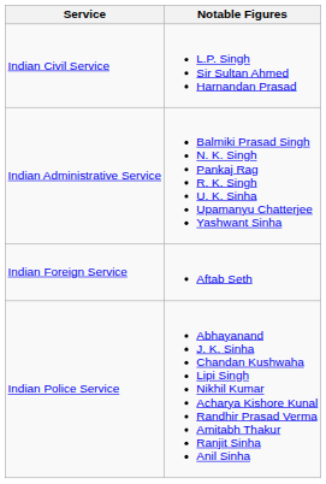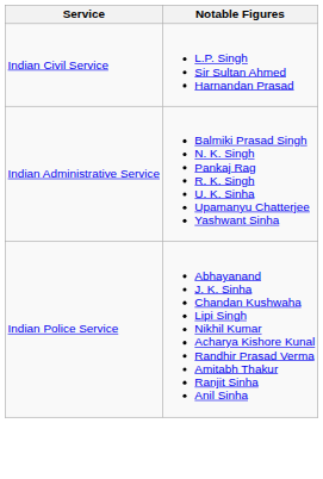 <table class="wikitable">
 <tr>
 <th>Service</th>
 <th>Notable Figures</th>
 </tr>
 <tr>
 <td><a href='#'>Indian Civil Service</a></td>
 <td><br><ul><li><a href='#'>L.P. Singh</a></li><li><a href='#'>Sir Sultan Ahmed</a></li><li><a href='#'>Harnandan Prasad</a></li></ul></td>
 </tr>
 <tr>
 <td><a href='#'>Indian Administrative Service</a></td>
 <td><br><ul><li><a href='#'>Balmiki Prasad Singh</a></li><li><a href='#'>N. K. Singh</a></li><li><a href='#'>Pankaj Rag</a></li><li><a href='#'>R. K. Singh</a></li><li><a href='#'>U. K. Sinha</a></li><li><a href='#'>Upamanyu Chatterjee</a></li><li><a href='#'>Yashwant Sinha</a> </li></ul></td>
 </tr>
 <tr>
-<td><a href='#'>Indian Foreign Service</a></td>
-<td><br><ul><li><a href='#'>Aftab Seth</a></li></ul></td>
-</tr>
-<tr>
 <td><a href='#'>Indian Police Service</a></td>
 <td><br><ul><li><a href='#'>Abhayanand</a></li><li><a href='#'>J. K. Sinha</a></li><li><a href='#'>Chandan Kushwaha</a></li><li><a href='#'>Lipi Singh</a></li><li><a href='#'>Nikhil Kumar</a></li><li><a href='#'>Acharya Kishore Kunal</a></li><li><a href='#'>Randhir Prasad Verma</a></li><li><a href='#'>Amitabh Thakur</a></li><li><a href='#'>Ranjit Sinha</a></li><li><a href='#'>Anil Sinha</a></li></ul></td>
 </tr>
 </table>
